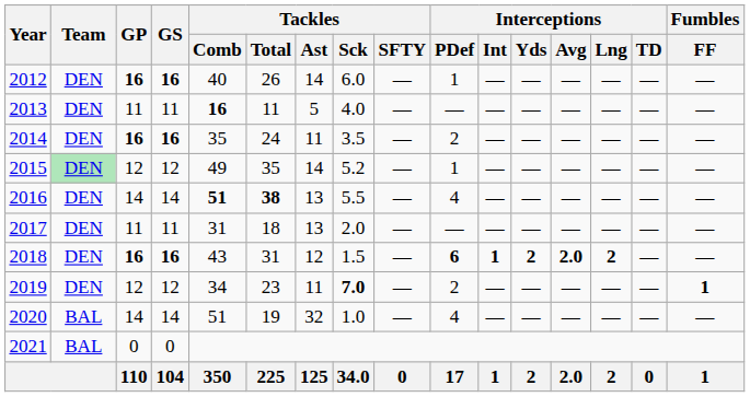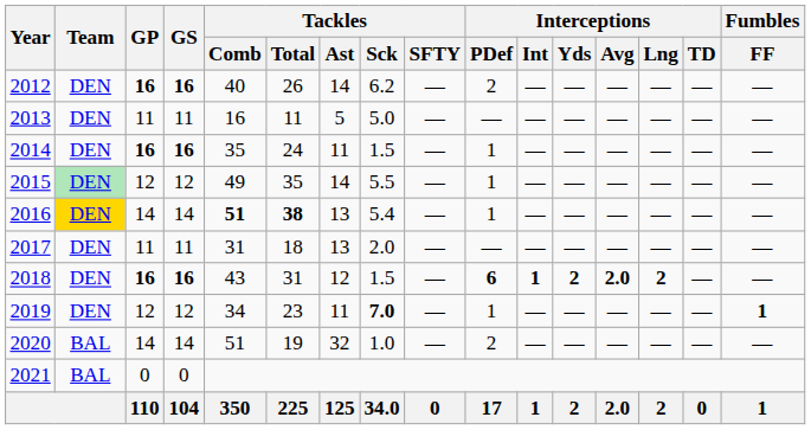 <table class="wikitable" style="text-align:center">
 <tr>
 <th rowspan=2>Year</th>
 <th rowspan=2>Team</th>
 <th rowspan=2>GP</th>
 <th rowspan=2>GS</th>
 <th colspan=5>Tackles</th>
 <th colspan=6>Interceptions</th>
 <th>Fumbles</th>
 </tr>
 <tr>
 <th>Comb</th>
 <th>Total</th>
 <th>Ast</th>
 <th>Sck</th>
 <th>SFTY</th>
 <th>PDef</th>
 <th>Int</th>
 <th>Yds</th>
 <th>Avg</th>
 <th>Lng</th>
 <th>TD</th>
 <th>FF</th>
 </tr>
 <tr>
 <td><a href='#'>2012</a></td>
 <td><a href='#'>DEN</a></td>
 <td><strong>16</strong></td>
 <td><strong>16</strong></td>
 <td>40</td>
 <td>26</td>
 <td>14</td>
-<td>6.0</td>
+<td>6.2</td>
 <td>—</td>
-<td>1</td>
+<td>2</td>
 <td>—</td>
 <td>—</td>
 <td>—</td>
 <td>—</td>
 <td>—</td>
 <td>—</td>
 </tr>
 <tr>
 <td><a href='#'>2013</a></td>
 <td><a href='#'>DEN</a></td>
 <td>11</td>
 <td>11</td>
-<td><strong>16</strong></td>
+<td>16</td>
 <td>11</td>
 <td>5</td>
-<td>4.0</td>
+<td>5.0</td>
 <td>—</td>
 <td>—</td>
 <td>—</td>
 <td>—</td>
 <td>—</td>
 <td>—</td>
 <td>—</td>
 <td>—</td>
 </tr>
 <tr>
 <td><a href='#'>2014</a></td>
 <td><a href='#'>DEN</a></td>
 <td><strong>16</strong></td>
 <td><strong>16</strong></td>
 <td>35</td>
 <td>24</td>
 <td>11</td>
-<td>3.5</td>
+<td>1.5</td>
 <td>—</td>
-<td>2</td>
+<td>1</td>
 <td>—</td>
 <td>—</td>
 <td>—</td>
 <td>—</td>
 <td>—</td>
 <td>—</td>
 </tr>
 <tr>
 <td><a href='#'>2015</a></td>
 <td style="background:#afe6ba; width:3em;"><a href='#'>DEN</a></td>
 <td>12</td>
 <td>12</td>
 <td>49</td>
 <td>35</td>
 <td>14</td>
-<td>5.2</td>
+<td>5.5</td>
 <td>—</td>
 <td>1</td>
 <td>—</td>
 <td>—</td>
 <td>—</td>
 <td>—</td>
 <td>—</td>
 <td>—</td>
 </tr>
 <tr>
 <td><a href='#'>2016</a></td>
-<td><a href='#'>DEN</a></td>
+<td style="background: gold;"><a href='#'>DEN</a></td>
 <td>14</td>
 <td>14</td>
 <td><strong>51</strong></td>
 <td><strong>38</strong></td>
 <td>13</td>
-<td>5.5</td>
+<td>5.4</td>
 <td>—</td>
-<td>4</td>
+<td>1</td>
 <td>—</td>
 <td>—</td>
 <td>—</td>
 <td>—</td>
 <td>—</td>
 <td>—</td>
 </tr>
 <tr>
 <td><a href='#'>2017</a></td>
 <td><a href='#'>DEN</a></td>
 <td>11</td>
 <td>11</td>
 <td>31</td>
 <td>18</td>
 <td>13</td>
 <td>2.0</td>
 <td>—</td>
 <td>—</td>
 <td>—</td>
 <td>—</td>
 <td>—</td>
 <td>—</td>
 <td>—</td>
 <td>—</td>
 </tr>
 <tr>
 <td><a href='#'>2018</a></td>
 <td><a href='#'>DEN</a></td>
 <td><strong>16</strong></td>
 <td><strong>16</strong></td>
 <td>43</td>
 <td>31</td>
 <td>12</td>
 <td>1.5</td>
 <td>—</td>
 <td><strong>6</strong></td>
 <td><strong>1</strong></td>
 <td><strong>2</strong></td>
 <td><strong>2.0</strong></td>
 <td><strong>2</strong></td>
 <td>—</td>
 <td>—</td>
 </tr>
 <tr>
 <td><a href='#'>2019</a></td>
 <td><a href='#'>DEN</a></td>
 <td>12</td>
 <td>12</td>
 <td>34</td>
 <td>23</td>
 <td>11</td>
 <td><strong>7.0</strong></td>
 <td>—</td>
-<td>2</td>
+<td>1</td>
 <td>—</td>
 <td>—</td>
 <td>—</td>
 <td>—</td>
 <td>—</td>
 <td><strong>1</strong></td>
 </tr>
 <tr>
 <td><a href='#'>2020</a></td>
 <td><a href='#'>BAL</a></td>
 <td>14</td>
 <td>14</td>
 <td>51</td>
 <td>19</td>
 <td>32</td>
 <td>1.0</td>
 <td>—</td>
-<td>4</td>
+<td>2</td>
 <td>—</td>
 <td>—</td>
 <td>—</td>
 <td>—</td>
 <td>—</td>
 <td>—</td>
 </tr>
 <tr>
 <td><a href='#'>2021</a></td>
 <td><a href='#'>BAL</a></td>
 <td>0</td>
 <td>0</td>
 <td colspan="16"></td>
 </tr>
 <tr>
 <th colspan="2"></th>
 <th>110</th>
 <th>104</th>
 <th>350</th>
 <th>225</th>
 <th>125</th>
 <th>34.0</th>
 <th>0</th>
 <th>17</th>
 <th>1</th>
 <th>2</th>
 <th>2.0</th>
 <th>2</th>
 <th>0</th>
 <th>1</th>
 </tr>
 </table>
